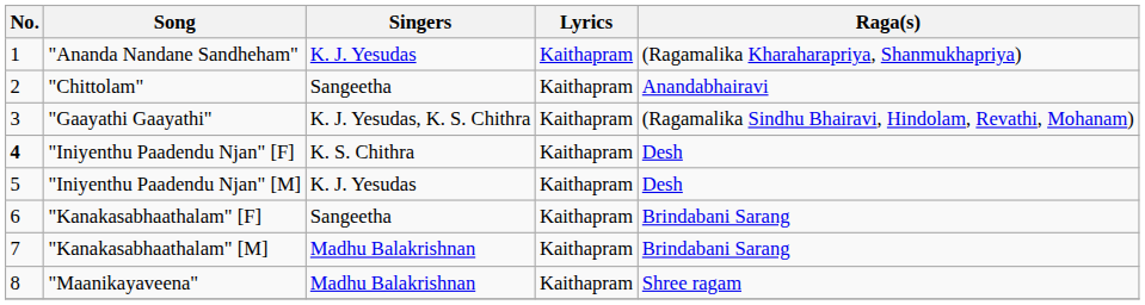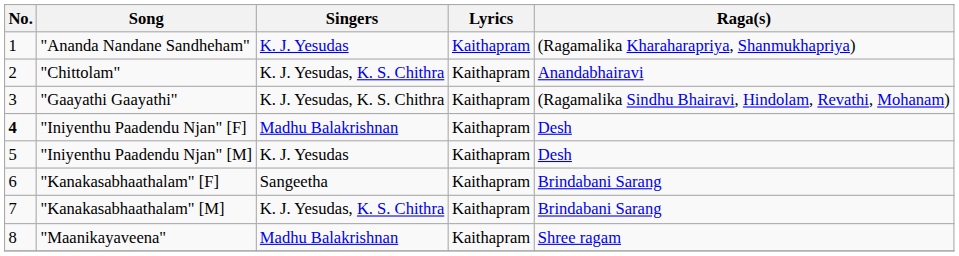 <table class="wikitable" style="font-size:95%;">
 <tr>
 <th>No.</th>
 <th>Song</th>
 <th>Singers</th>
 <th>Lyrics</th>
 <th>Raga(s)</th>
 </tr>
 <tr>
 <td>1</td>
 <td>"Ananda Nandane Sandheham"</td>
 <td><a href='#'>K. J. Yesudas</a></td>
 <td><a href='#'>Kaithapram</a></td>
 <td>(Ragamalika <a href='#'>Kharaharapriya</a>, <a href='#'>Shanmukhapriya</a>)</td>
 </tr>
 <tr>
 <td>2</td>
 <td>"Chittolam"</td>
-<td>Sangeetha</td>
+<td>K. J. Yesudas, <a href='#'>K. S. Chithra</a></td>
 <td>Kaithapram</td>
 <td><a href='#'>Anandabhairavi</a></td>
 </tr>
 <tr>
 <td>3</td>
 <td>"Gaayathi Gaayathi"</td>
 <td>K. J. Yesudas, K. S. Chithra</td>
 <td>Kaithapram</td>
 <td>(Ragamalika <a href='#'>Sindhu Bhairavi</a>, <a href='#'>Hindolam</a>, <a href='#'>Revathi</a>, <a href='#'>Mohanam</a>)</td>
 </tr>
 <tr>
 <td><strong>4</strong></td>
 <td>"Iniyenthu Paadendu Njan" [F]</td>
-<td>K. S. Chithra</td>
+<td><a href='#'>Madhu Balakrishnan</a></td>
 <td>Kaithapram</td>
 <td><a href='#'>Desh</a></td>
 </tr>
 <tr>
 <td>5</td>
 <td>"Iniyenthu Paadendu Njan" [M]</td>
 <td>K. J. Yesudas</td>
 <td>Kaithapram</td>
 <td><a href='#'>Desh</a></td>
 </tr>
 <tr>
 <td>6</td>
 <td>"Kanakasabhaathalam" [F]</td>
 <td>Sangeetha</td>
 <td>Kaithapram</td>
 <td><a href='#'>Brindabani Sarang</a></td>
 </tr>
 <tr>
 <td>7</td>
 <td>"Kanakasabhaathalam" [M]</td>
-<td><a href='#'>Madhu Balakrishnan</a></td>
+<td>K. J. Yesudas, <a href='#'>K. S. Chithra</a></td>
 <td>Kaithapram</td>
 <td><a href='#'>Brindabani Sarang</a></td>
 </tr>
 <tr>
 <td>8</td>
 <td>"Maanikayaveena"</td>
 <td><a href='#'>Madhu Balakrishnan</a></td>
 <td>Kaithapram</td>
 <td><a href='#'>Shree ragam</a></td>
 </tr>
 <tr>
 </tr>
 </table>
